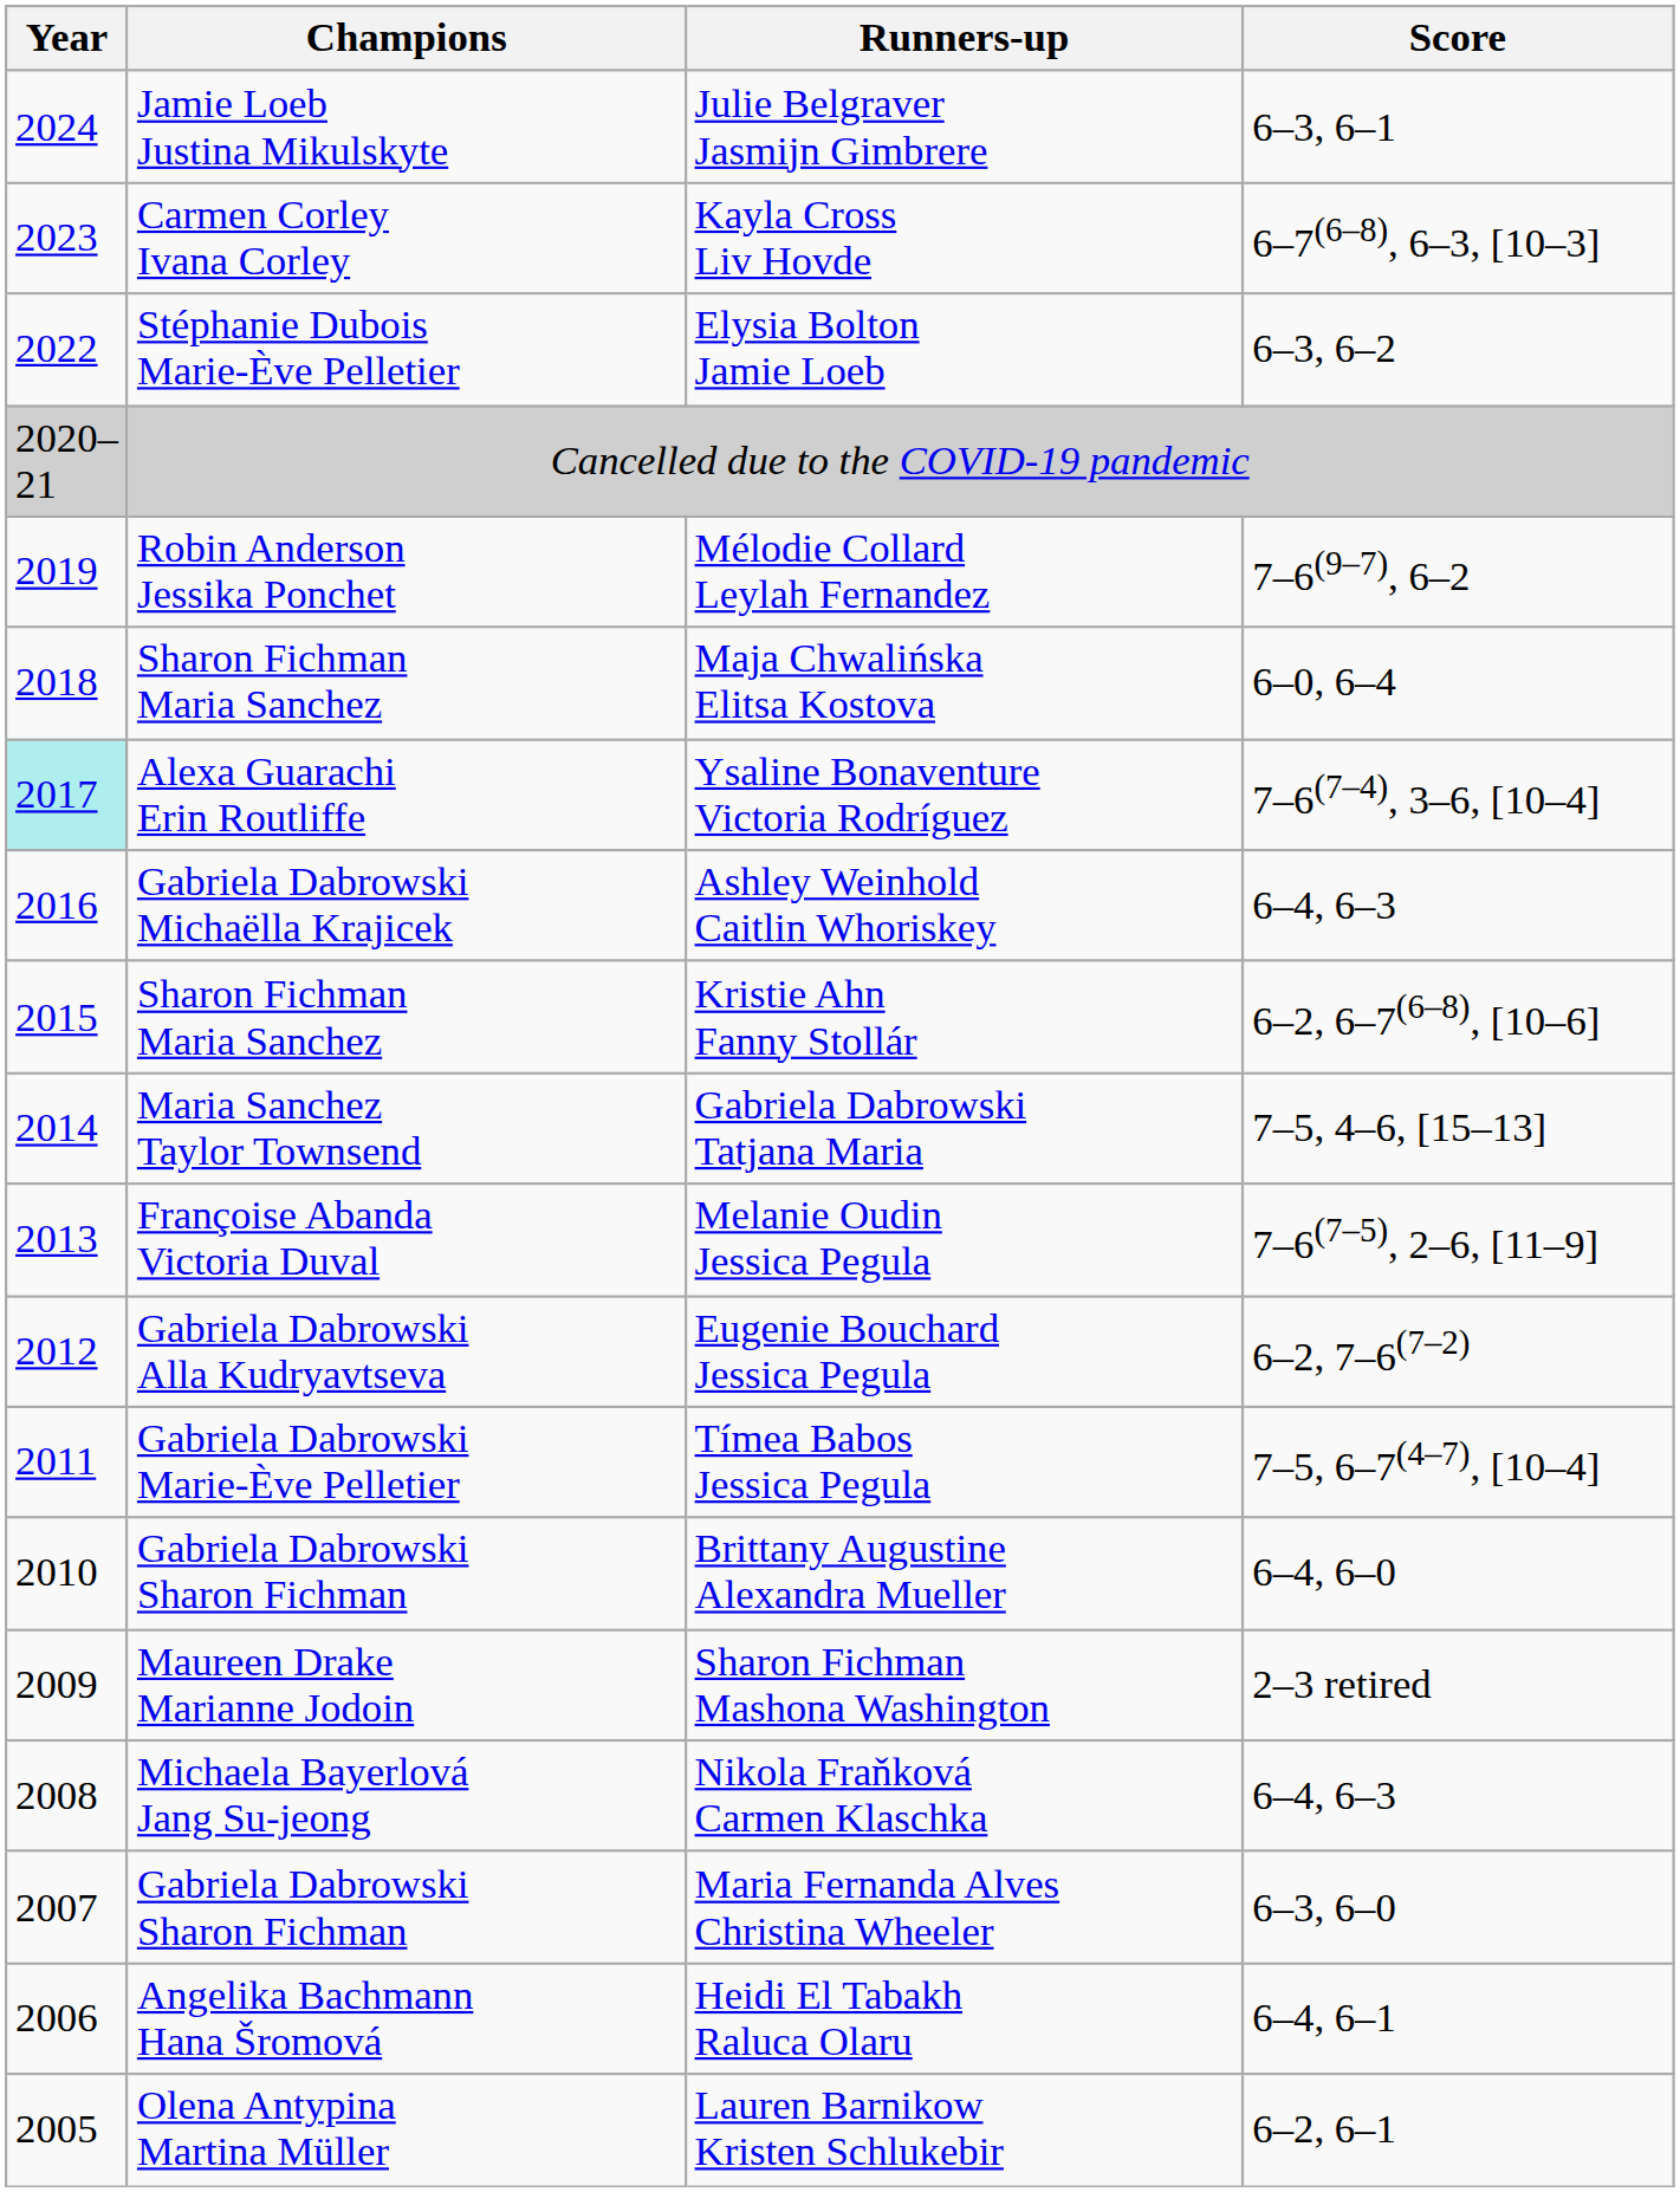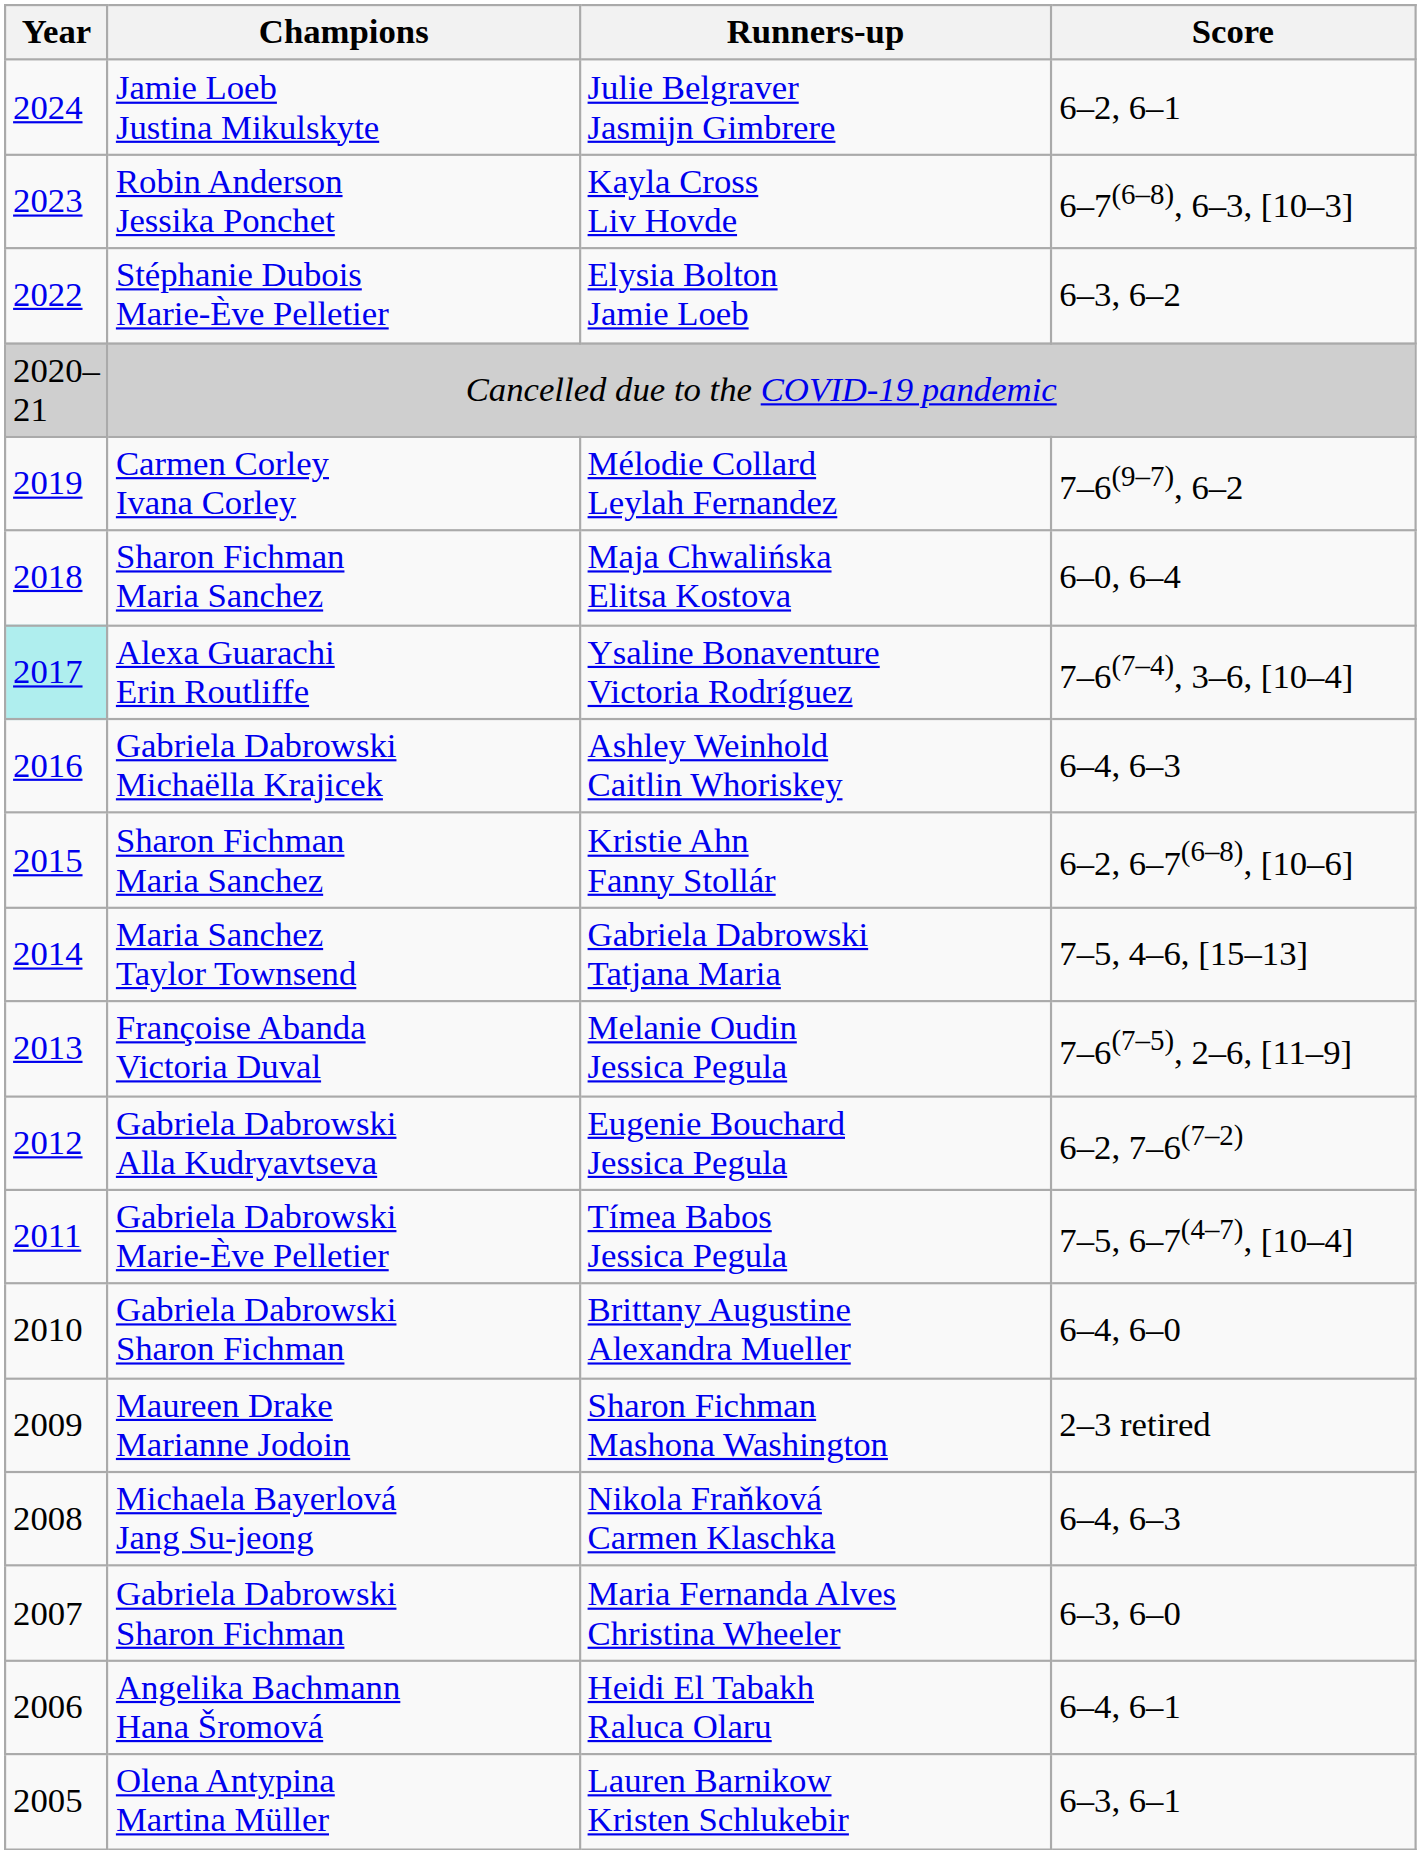 <table class="wikitable">
 <tr>
 <th style="width:40px">Year</th>
 <th style="width:210px">Champions</th>
 <th style="width:210px">Runners-up</th>
 <th style="width:160px">Score</th>
 </tr>
 <tr>
 <td><a href='#'>2024</a></td>
 <td> <a href='#'>Jamie Loeb</a> <br>  <a href='#'>Justina Mikulskyte</a></td>
 <td> <a href='#'>Julie Belgraver</a> <br>  <a href='#'>Jasmijn Gimbrere</a></td>
-<td>6–3, 6–1</td>
+<td>6–2, 6–1</td>
 </tr>
 <tr>
 <td><a href='#'>2023</a></td>
-<td> <a href='#'>Carmen Corley</a> <br>  <a href='#'>Ivana Corley</a></td>
+<td> <a href='#'>Robin Anderson</a> <br>  <a href='#'>Jessika Ponchet</a></td>
 <td> <a href='#'>Kayla Cross</a> <br>  <a href='#'>Liv Hovde</a></td>
 <td>6–7<sup>(6–8)</sup>, 6–3, [10–3]</td>
 </tr>
 <tr>
 <td><a href='#'>2022</a></td>
 <td> <a href='#'>Stéphanie Dubois</a> <br>  <a href='#'>Marie-Ève Pelletier</a></td>
 <td> <a href='#'>Elysia Bolton</a> <br>  <a href='#'>Jamie Loeb</a></td>
 <td>6–3, 6–2</td>
 </tr>
 <tr>
 <td style="background:#cfcfcf">2020–21</td>
 <td colspan=3 align=center style="background:#cfcfcf"><em>Cancelled due to the <a href='#'>COVID-19 pandemic</a></em></td>
 </tr>
 <tr>
 <td><a href='#'>2019</a></td>
-<td> <a href='#'>Robin Anderson</a> <br>  <a href='#'>Jessika Ponchet</a></td>
+<td> <a href='#'>Carmen Corley</a> <br>  <a href='#'>Ivana Corley</a></td>
 <td> <a href='#'>Mélodie Collard</a> <br>  <a href='#'>Leylah Fernandez</a></td>
 <td>7–6<sup>(9–7)</sup>, 6–2</td>
 </tr>
 <tr>
 <td><a href='#'>2018</a></td>
 <td> <a href='#'>Sharon Fichman</a> <br>  <a href='#'>Maria Sanchez</a></td>
 <td> <a href='#'>Maja Chwalińska</a> <br>  <a href='#'>Elitsa Kostova</a></td>
 <td>6–0, 6–4</td>
 </tr>
 <tr>
 <td style="background: paleturquoise;"><a href='#'>2017</a></td>
 <td> <a href='#'>Alexa Guarachi</a> <br>  <a href='#'>Erin Routliffe</a></td>
 <td> <a href='#'>Ysaline Bonaventure</a> <br>  <a href='#'>Victoria Rodríguez</a></td>
 <td>7–6<sup>(7–4)</sup>, 3–6, [10–4]</td>
 </tr>
 <tr>
 <td><a href='#'>2016</a></td>
 <td> <a href='#'>Gabriela Dabrowski</a> <br>  <a href='#'>Michaëlla Krajicek</a></td>
 <td> <a href='#'>Ashley Weinhold</a> <br>  <a href='#'>Caitlin Whoriskey</a></td>
 <td>6–4, 6–3</td>
 </tr>
 <tr>
 <td><a href='#'>2015</a></td>
 <td> <a href='#'>Sharon Fichman</a> <br>  <a href='#'>Maria Sanchez</a></td>
 <td> <a href='#'>Kristie Ahn</a> <br>  <a href='#'>Fanny Stollár</a></td>
 <td>6–2, 6–7<sup>(6–8)</sup>, [10–6]</td>
 </tr>
 <tr>
 <td><a href='#'>2014</a></td>
 <td> <a href='#'>Maria Sanchez</a> <br>  <a href='#'>Taylor Townsend</a></td>
 <td> <a href='#'>Gabriela Dabrowski</a> <br>  <a href='#'>Tatjana Maria</a></td>
 <td>7–5, 4–6, [15–13]</td>
 </tr>
 <tr>
 <td><a href='#'>2013</a></td>
 <td> <a href='#'>Françoise Abanda</a> <br>  <a href='#'>Victoria Duval</a></td>
 <td> <a href='#'>Melanie Oudin</a> <br>  <a href='#'>Jessica Pegula</a></td>
 <td>7–6<sup>(7–5)</sup>, 2–6, [11–9]</td>
 </tr>
 <tr>
 <td><a href='#'>2012</a></td>
 <td> <a href='#'>Gabriela Dabrowski</a> <br>  <a href='#'>Alla Kudryavtseva</a></td>
 <td> <a href='#'>Eugenie Bouchard</a> <br>  <a href='#'>Jessica Pegula</a></td>
 <td>6–2, 7–6<sup>(7–2)</sup></td>
 </tr>
 <tr>
 <td><a href='#'>2011</a></td>
 <td> <a href='#'>Gabriela Dabrowski</a> <br>  <a href='#'>Marie-Ève Pelletier</a></td>
 <td> <a href='#'>Tímea Babos</a> <br>  <a href='#'>Jessica Pegula</a></td>
 <td>7–5, 6–7<sup>(4–7)</sup>, [10–4]</td>
 </tr>
 <tr>
 <td>2010</td>
 <td> <a href='#'>Gabriela Dabrowski</a> <br>  <a href='#'>Sharon Fichman</a></td>
 <td> <a href='#'>Brittany Augustine</a> <br>  <a href='#'>Alexandra Mueller</a></td>
 <td>6–4, 6–0</td>
 </tr>
 <tr>
 <td>2009</td>
 <td> <a href='#'>Maureen Drake</a> <br>  <a href='#'>Marianne Jodoin</a></td>
 <td> <a href='#'>Sharon Fichman</a> <br>  <a href='#'>Mashona Washington</a></td>
 <td>2–3 retired</td>
 </tr>
 <tr>
 <td>2008</td>
 <td> <a href='#'>Michaela Bayerlová</a> <br>  <a href='#'>Jang Su-jeong</a></td>
 <td> <a href='#'>Nikola Fraňková</a> <br>  <a href='#'>Carmen Klaschka</a></td>
 <td>6–4, 6–3</td>
 </tr>
 <tr>
 <td>2007</td>
 <td> <a href='#'>Gabriela Dabrowski</a> <br>  <a href='#'>Sharon Fichman</a></td>
 <td> <a href='#'>Maria Fernanda Alves</a> <br>  <a href='#'>Christina Wheeler</a></td>
 <td>6–3, 6–0</td>
 </tr>
 <tr>
 <td>2006</td>
 <td> <a href='#'>Angelika Bachmann</a> <br>  <a href='#'>Hana Šromová</a></td>
 <td> <a href='#'>Heidi El Tabakh</a> <br>  <a href='#'>Raluca Olaru</a></td>
 <td>6–4, 6–1</td>
 </tr>
 <tr>
 <td>2005</td>
 <td> <a href='#'>Olena Antypina</a> <br>  <a href='#'>Martina Müller</a></td>
 <td> <a href='#'>Lauren Barnikow</a> <br>  <a href='#'>Kristen Schlukebir</a></td>
-<td>6–2, 6–1</td>
+<td>6–3, 6–1</td>
 </tr>
 </table>
